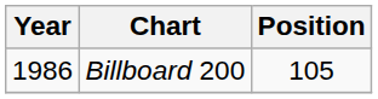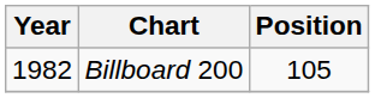 <table class="wikitable">
 <tr>
 <th>Year</th>
 <th>Chart</th>
 <th>Position</th>
 </tr>
 <tr>
-<td>1986</td>
+<td>1982</td>
 <td><em>Billboard</em> 200</td>
 <td align="center">105</td>
 </tr>
 <tr>
 </tr>
 </table>
